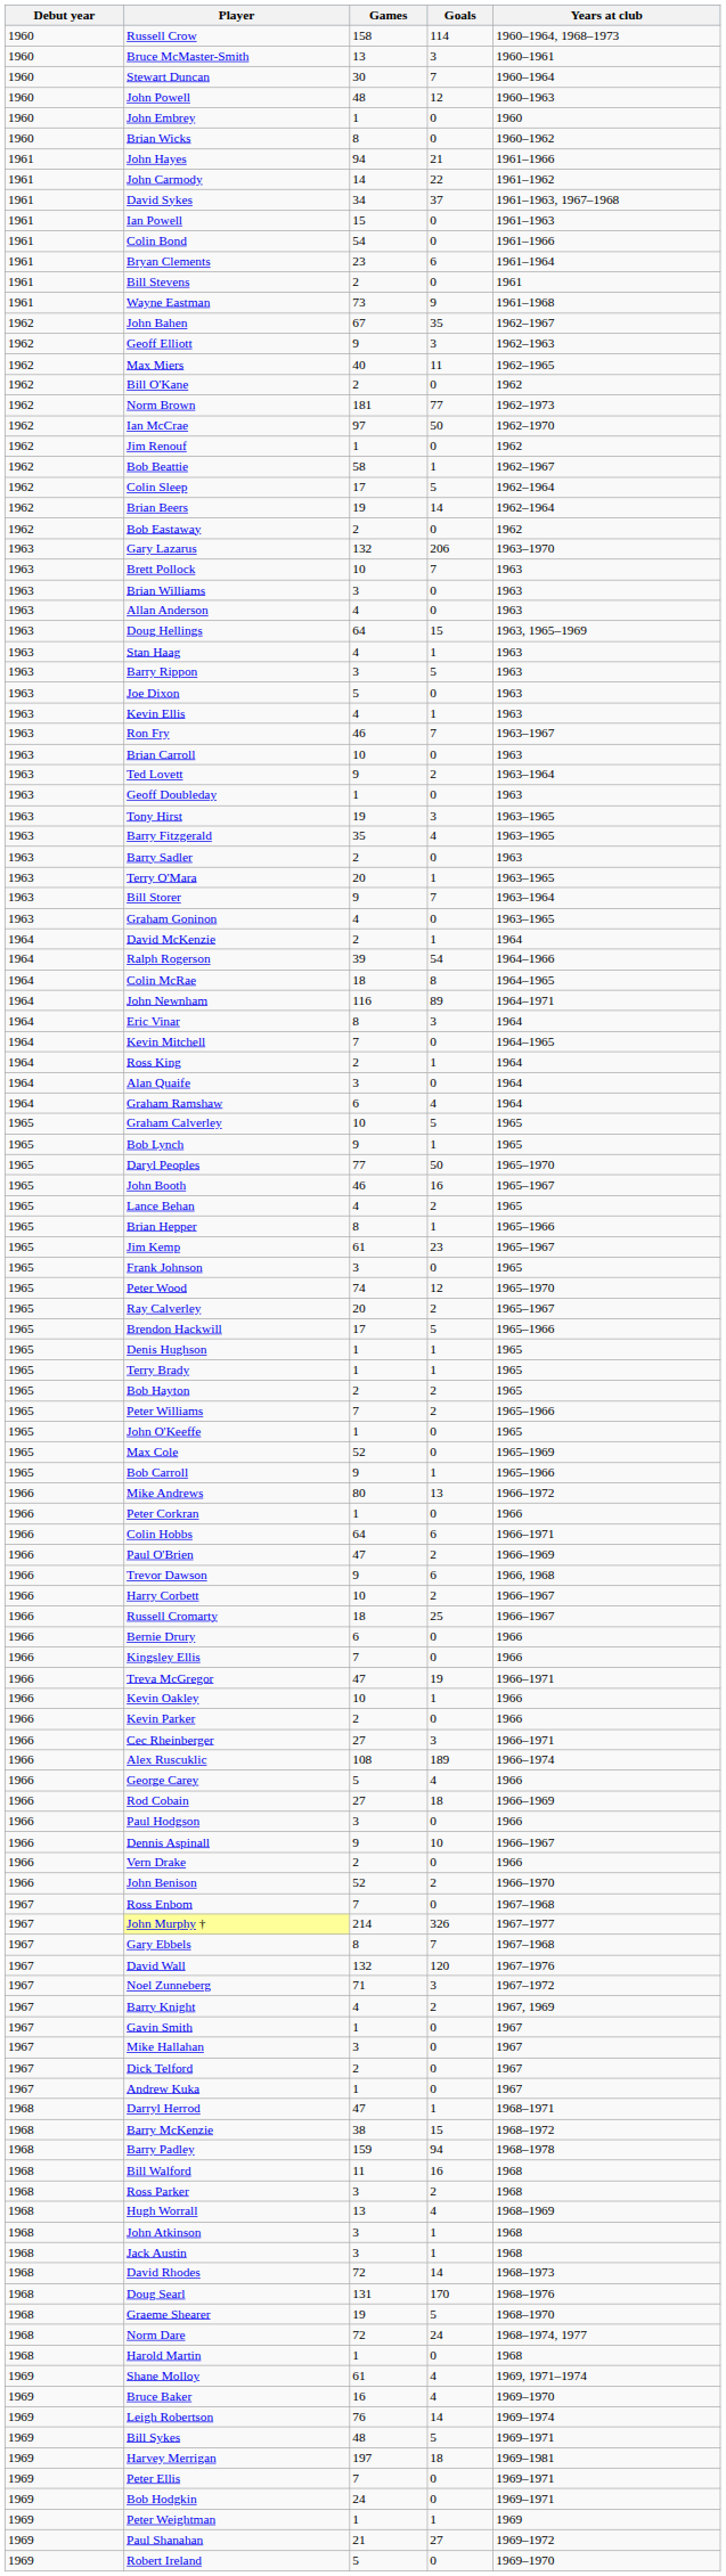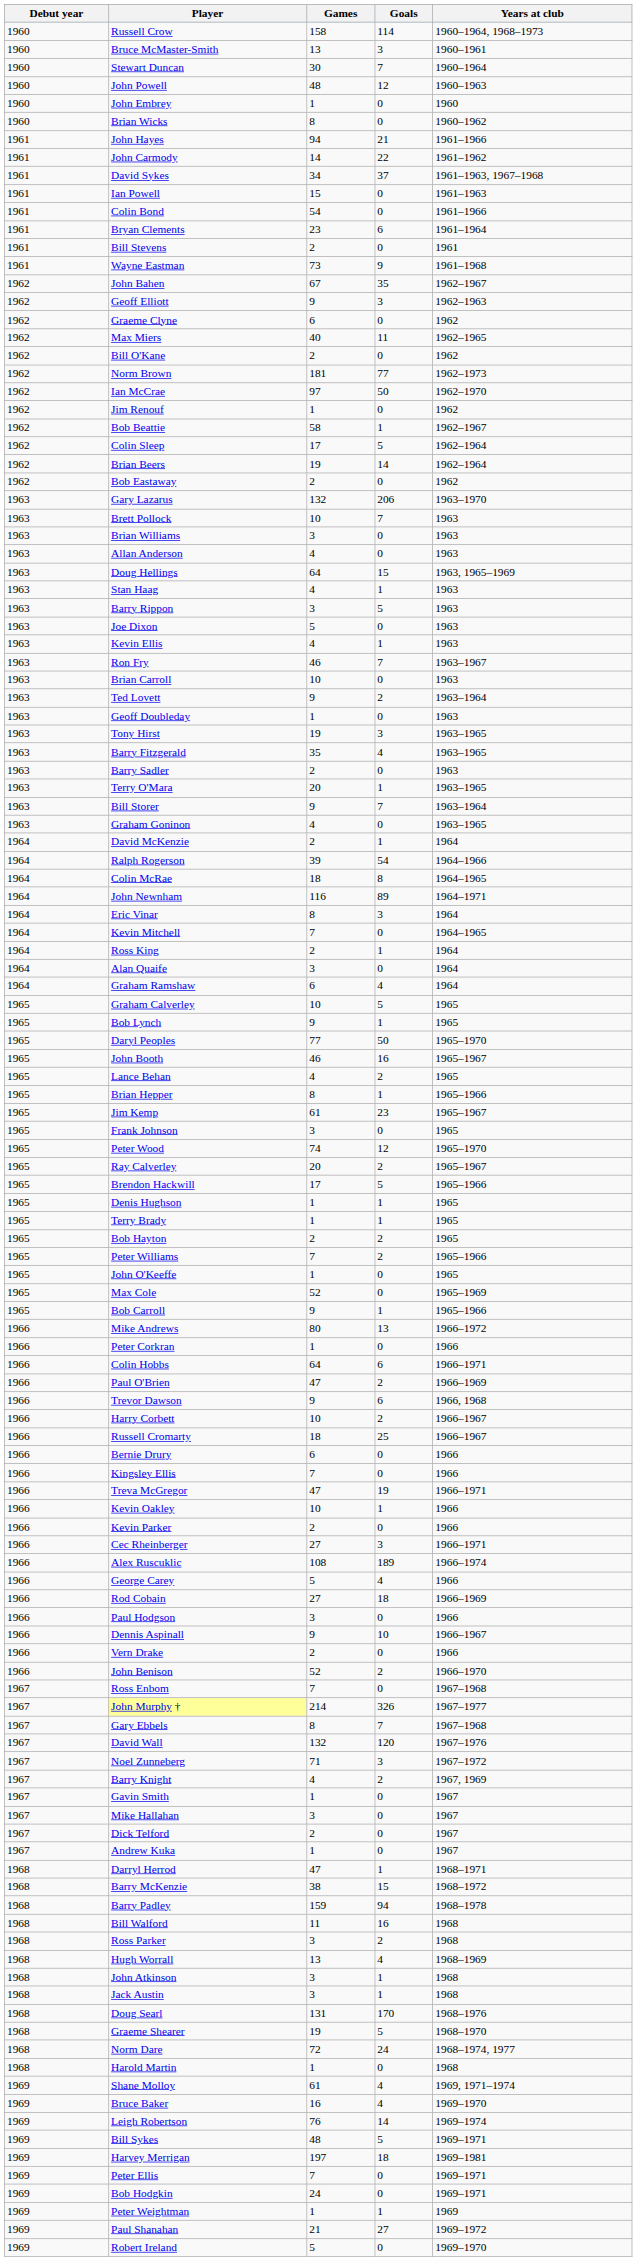 <table class="wikitable sortable" style="width:70%;">
 <tr style="background:#87cefa;">
 <th>Debut year</th>
 <th>Player</th>
 <th>Games</th>
 <th>Goals</th>
 <th>Years at club</th>
 </tr>
 <tr>
 <td>1960</td>
 <td><a href='#'>Russell Crow</a></td>
 <td>158</td>
 <td>114</td>
 <td>1960–1964, 1968–1973</td>
 </tr>
 <tr>
 <td>1960</td>
 <td><a href='#'>Bruce McMaster-Smith</a></td>
 <td>13</td>
 <td>3</td>
 <td>1960–1961</td>
 </tr>
 <tr>
 <td>1960</td>
 <td><a href='#'>Stewart Duncan</a></td>
 <td>30</td>
 <td>7</td>
 <td>1960–1964</td>
 </tr>
 <tr>
 <td>1960</td>
 <td><a href='#'>John Powell</a></td>
 <td>48</td>
 <td>12</td>
 <td>1960–1963</td>
 </tr>
 <tr>
 <td>1960</td>
 <td><a href='#'>John Embrey</a></td>
 <td>1</td>
 <td>0</td>
 <td>1960</td>
 </tr>
 <tr>
 <td>1960</td>
 <td><a href='#'>Brian Wicks</a></td>
 <td>8</td>
 <td>0</td>
 <td>1960–1962</td>
 </tr>
 <tr>
 <td>1961</td>
 <td><a href='#'>John Hayes</a></td>
 <td>94</td>
 <td>21</td>
 <td>1961–1966</td>
 </tr>
 <tr>
 <td>1961</td>
 <td><a href='#'>John Carmody</a></td>
 <td>14</td>
 <td>22</td>
 <td>1961–1962</td>
 </tr>
 <tr>
 <td>1961</td>
 <td><a href='#'>David Sykes</a></td>
 <td>34</td>
 <td>37</td>
 <td>1961–1963, 1967–1968</td>
 </tr>
 <tr>
 <td>1961</td>
 <td><a href='#'>Ian Powell</a></td>
 <td>15</td>
 <td>0</td>
 <td>1961–1963</td>
 </tr>
 <tr>
 <td>1961</td>
 <td><a href='#'>Colin Bond</a></td>
 <td>54</td>
 <td>0</td>
 <td>1961–1966</td>
 </tr>
 <tr>
 <td>1961</td>
 <td><a href='#'>Bryan Clements</a></td>
 <td>23</td>
 <td>6</td>
 <td>1961–1964</td>
 </tr>
 <tr>
 <td>1961</td>
 <td><a href='#'>Bill Stevens</a></td>
 <td>2</td>
 <td>0</td>
 <td>1961</td>
 </tr>
 <tr>
 <td>1961</td>
 <td><a href='#'>Wayne Eastman</a></td>
 <td>73</td>
 <td>9</td>
 <td>1961–1968</td>
 </tr>
 <tr>
 <td>1962</td>
 <td><a href='#'>John Bahen</a></td>
 <td>67</td>
 <td>35</td>
 <td>1962–1967</td>
 </tr>
 <tr>
 <td>1962</td>
 <td><a href='#'>Geoff Elliott</a></td>
 <td>9</td>
 <td>3</td>
 <td>1962–1963</td>
+</tr>
+<tr>
+<td>1962</td>
+<td><a href='#'>Graeme Clyne</a></td>
+<td>6</td>
+<td>0</td>
+<td>1962</td>
 </tr>
 <tr>
 <td>1962</td>
 <td><a href='#'>Max Miers</a></td>
 <td>40</td>
 <td>11</td>
 <td>1962–1965</td>
 </tr>
 <tr>
 <td>1962</td>
 <td><a href='#'>Bill O'Kane</a></td>
 <td>2</td>
 <td>0</td>
 <td>1962</td>
 </tr>
 <tr>
 <td>1962</td>
 <td><a href='#'>Norm Brown</a></td>
 <td>181</td>
 <td>77</td>
 <td>1962–1973</td>
 </tr>
 <tr>
 <td>1962</td>
 <td><a href='#'>Ian McCrae</a></td>
 <td>97</td>
 <td>50</td>
 <td>1962–1970</td>
 </tr>
 <tr>
 <td>1962</td>
 <td><a href='#'>Jim Renouf</a></td>
 <td>1</td>
 <td>0</td>
 <td>1962</td>
 </tr>
 <tr>
 <td>1962</td>
 <td><a href='#'>Bob Beattie</a></td>
 <td>58</td>
 <td>1</td>
 <td>1962–1967</td>
 </tr>
 <tr>
 <td>1962</td>
 <td><a href='#'>Colin Sleep</a></td>
 <td>17</td>
 <td>5</td>
 <td>1962–1964</td>
 </tr>
 <tr>
 <td>1962</td>
 <td><a href='#'>Brian Beers</a></td>
 <td>19</td>
 <td>14</td>
 <td>1962–1964</td>
 </tr>
 <tr>
 <td>1962</td>
 <td><a href='#'>Bob Eastaway</a></td>
 <td>2</td>
 <td>0</td>
 <td>1962</td>
 </tr>
 <tr>
 <td>1963</td>
 <td><a href='#'>Gary Lazarus</a></td>
 <td>132</td>
 <td>206</td>
 <td>1963–1970</td>
 </tr>
 <tr>
 <td>1963</td>
 <td><a href='#'>Brett Pollock</a></td>
 <td>10</td>
 <td>7</td>
 <td>1963</td>
 </tr>
 <tr>
 <td>1963</td>
 <td><a href='#'>Brian Williams</a></td>
 <td>3</td>
 <td>0</td>
 <td>1963</td>
 </tr>
 <tr>
 <td>1963</td>
 <td><a href='#'>Allan Anderson</a></td>
 <td>4</td>
 <td>0</td>
 <td>1963</td>
 </tr>
 <tr>
 <td>1963</td>
 <td><a href='#'>Doug Hellings</a></td>
 <td>64</td>
 <td>15</td>
 <td>1963, 1965–1969</td>
 </tr>
 <tr>
 <td>1963</td>
 <td><a href='#'>Stan Haag</a></td>
 <td>4</td>
 <td>1</td>
 <td>1963</td>
 </tr>
 <tr>
 <td>1963</td>
 <td><a href='#'>Barry Rippon</a></td>
 <td>3</td>
 <td>5</td>
 <td>1963</td>
 </tr>
 <tr>
 <td>1963</td>
 <td><a href='#'>Joe Dixon</a></td>
 <td>5</td>
 <td>0</td>
 <td>1963</td>
 </tr>
 <tr>
 <td>1963</td>
 <td><a href='#'>Kevin Ellis</a></td>
 <td>4</td>
 <td>1</td>
 <td>1963</td>
 </tr>
 <tr>
 <td>1963</td>
 <td><a href='#'>Ron Fry</a></td>
 <td>46</td>
 <td>7</td>
 <td>1963–1967</td>
 </tr>
 <tr>
 <td>1963</td>
 <td><a href='#'>Brian Carroll</a></td>
 <td>10</td>
 <td>0</td>
 <td>1963</td>
 </tr>
 <tr>
 <td>1963</td>
 <td><a href='#'>Ted Lovett</a></td>
 <td>9</td>
 <td>2</td>
 <td>1963–1964</td>
 </tr>
 <tr>
 <td>1963</td>
 <td><a href='#'>Geoff Doubleday</a></td>
 <td>1</td>
 <td>0</td>
 <td>1963</td>
 </tr>
 <tr>
 <td>1963</td>
 <td><a href='#'>Tony Hirst</a></td>
 <td>19</td>
 <td>3</td>
 <td>1963–1965</td>
 </tr>
 <tr>
 <td>1963</td>
 <td><a href='#'>Barry Fitzgerald</a></td>
 <td>35</td>
 <td>4</td>
 <td>1963–1965</td>
 </tr>
 <tr>
 <td>1963</td>
 <td><a href='#'>Barry Sadler</a></td>
 <td>2</td>
 <td>0</td>
 <td>1963</td>
 </tr>
 <tr>
 <td>1963</td>
 <td><a href='#'>Terry O'Mara</a></td>
 <td>20</td>
 <td>1</td>
 <td>1963–1965</td>
 </tr>
 <tr>
 <td>1963</td>
 <td><a href='#'>Bill Storer</a></td>
 <td>9</td>
 <td>7</td>
 <td>1963–1964</td>
 </tr>
 <tr>
 <td>1963</td>
 <td><a href='#'>Graham Goninon</a></td>
 <td>4</td>
 <td>0</td>
 <td>1963–1965</td>
 </tr>
 <tr>
 <td>1964</td>
 <td><a href='#'>David McKenzie</a></td>
 <td>2</td>
 <td>1</td>
 <td>1964</td>
 </tr>
 <tr>
 <td>1964</td>
 <td><a href='#'>Ralph Rogerson</a></td>
 <td>39</td>
 <td>54</td>
 <td>1964–1966</td>
 </tr>
 <tr>
 <td>1964</td>
 <td><a href='#'>Colin McRae</a></td>
 <td>18</td>
 <td>8</td>
 <td>1964–1965</td>
 </tr>
 <tr>
 <td>1964</td>
 <td><a href='#'>John Newnham</a></td>
 <td>116</td>
 <td>89</td>
 <td>1964–1971</td>
 </tr>
 <tr>
 <td>1964</td>
 <td><a href='#'>Eric Vinar</a></td>
 <td>8</td>
 <td>3</td>
 <td>1964</td>
 </tr>
 <tr>
 <td>1964</td>
 <td><a href='#'>Kevin Mitchell</a></td>
 <td>7</td>
 <td>0</td>
 <td>1964–1965</td>
 </tr>
 <tr>
 <td>1964</td>
 <td><a href='#'>Ross King</a></td>
 <td>2</td>
 <td>1</td>
 <td>1964</td>
 </tr>
 <tr>
 <td>1964</td>
 <td><a href='#'>Alan Quaife</a></td>
 <td>3</td>
 <td>0</td>
 <td>1964</td>
 </tr>
 <tr>
 <td>1964</td>
 <td><a href='#'>Graham Ramshaw</a></td>
 <td>6</td>
 <td>4</td>
 <td>1964</td>
 </tr>
 <tr>
 <td>1965</td>
 <td><a href='#'>Graham Calverley</a></td>
 <td>10</td>
 <td>5</td>
 <td>1965</td>
 </tr>
 <tr>
 <td>1965</td>
 <td><a href='#'>Bob Lynch</a></td>
 <td>9</td>
 <td>1</td>
 <td>1965</td>
 </tr>
 <tr>
 <td>1965</td>
 <td><a href='#'>Daryl Peoples</a></td>
 <td>77</td>
 <td>50</td>
 <td>1965–1970</td>
 </tr>
 <tr>
 <td>1965</td>
 <td><a href='#'>John Booth</a></td>
 <td>46</td>
 <td>16</td>
 <td>1965–1967</td>
 </tr>
 <tr>
 <td>1965</td>
 <td><a href='#'>Lance Behan</a></td>
 <td>4</td>
 <td>2</td>
 <td>1965</td>
 </tr>
 <tr>
 <td>1965</td>
 <td><a href='#'>Brian Hepper</a></td>
 <td>8</td>
 <td>1</td>
 <td>1965–1966</td>
 </tr>
 <tr>
 <td>1965</td>
 <td><a href='#'>Jim Kemp</a></td>
 <td>61</td>
 <td>23</td>
 <td>1965–1967</td>
 </tr>
 <tr>
 <td>1965</td>
 <td><a href='#'>Frank Johnson</a></td>
 <td>3</td>
 <td>0</td>
 <td>1965</td>
 </tr>
 <tr>
 <td>1965</td>
 <td><a href='#'>Peter Wood</a></td>
 <td>74</td>
 <td>12</td>
 <td>1965–1970</td>
 </tr>
 <tr>
 <td>1965</td>
 <td><a href='#'>Ray Calverley</a></td>
 <td>20</td>
 <td>2</td>
 <td>1965–1967</td>
 </tr>
 <tr>
 <td>1965</td>
 <td><a href='#'>Brendon Hackwill</a></td>
 <td>17</td>
 <td>5</td>
 <td>1965–1966</td>
 </tr>
 <tr>
 <td>1965</td>
 <td><a href='#'>Denis Hughson</a></td>
 <td>1</td>
 <td>1</td>
 <td>1965</td>
 </tr>
 <tr>
 <td>1965</td>
 <td><a href='#'>Terry Brady</a></td>
 <td>1</td>
 <td>1</td>
 <td>1965</td>
 </tr>
 <tr>
 <td>1965</td>
 <td><a href='#'>Bob Hayton</a></td>
 <td>2</td>
 <td>2</td>
 <td>1965</td>
 </tr>
 <tr>
 <td>1965</td>
 <td><a href='#'>Peter Williams</a></td>
 <td>7</td>
 <td>2</td>
 <td>1965–1966</td>
 </tr>
 <tr>
 <td>1965</td>
 <td><a href='#'>John O'Keeffe</a></td>
 <td>1</td>
 <td>0</td>
 <td>1965</td>
 </tr>
 <tr>
 <td>1965</td>
 <td><a href='#'>Max Cole</a></td>
 <td>52</td>
 <td>0</td>
 <td>1965–1969</td>
 </tr>
 <tr>
 <td>1965</td>
 <td><a href='#'>Bob Carroll</a></td>
 <td>9</td>
 <td>1</td>
 <td>1965–1966</td>
 </tr>
 <tr>
 <td>1966</td>
 <td><a href='#'>Mike Andrews</a></td>
 <td>80</td>
 <td>13</td>
 <td>1966–1972</td>
 </tr>
 <tr>
 <td>1966</td>
 <td><a href='#'>Peter Corkran</a></td>
 <td>1</td>
 <td>0</td>
 <td>1966</td>
 </tr>
 <tr>
 <td>1966</td>
 <td><a href='#'>Colin Hobbs</a></td>
 <td>64</td>
 <td>6</td>
 <td>1966–1971</td>
 </tr>
 <tr>
 <td>1966</td>
 <td><a href='#'>Paul O'Brien</a></td>
 <td>47</td>
 <td>2</td>
 <td>1966–1969</td>
 </tr>
 <tr>
 <td>1966</td>
 <td><a href='#'>Trevor Dawson</a></td>
 <td>9</td>
 <td>6</td>
 <td>1966, 1968</td>
 </tr>
 <tr>
 <td>1966</td>
 <td><a href='#'>Harry Corbett</a></td>
 <td>10</td>
 <td>2</td>
 <td>1966–1967</td>
 </tr>
 <tr>
 <td>1966</td>
 <td><a href='#'>Russell Cromarty</a></td>
 <td>18</td>
 <td>25</td>
 <td>1966–1967</td>
 </tr>
 <tr>
 <td>1966</td>
 <td><a href='#'>Bernie Drury</a></td>
 <td>6</td>
 <td>0</td>
 <td>1966</td>
 </tr>
 <tr>
 <td>1966</td>
 <td><a href='#'>Kingsley Ellis</a></td>
 <td>7</td>
 <td>0</td>
 <td>1966</td>
 </tr>
 <tr>
 <td>1966</td>
 <td><a href='#'>Treva McGregor</a></td>
 <td>47</td>
 <td>19</td>
 <td>1966–1971</td>
 </tr>
 <tr>
 <td>1966</td>
 <td><a href='#'>Kevin Oakley</a></td>
 <td>10</td>
 <td>1</td>
 <td>1966</td>
 </tr>
 <tr>
 <td>1966</td>
 <td><a href='#'>Kevin Parker</a></td>
 <td>2</td>
 <td>0</td>
 <td>1966</td>
 </tr>
 <tr>
 <td>1966</td>
 <td><a href='#'>Cec Rheinberger</a></td>
 <td>27</td>
 <td>3</td>
 <td>1966–1971</td>
 </tr>
 <tr>
 <td>1966</td>
 <td><a href='#'>Alex Ruscuklic</a></td>
 <td>108</td>
 <td>189</td>
 <td>1966–1974</td>
 </tr>
 <tr>
 <td>1966</td>
 <td><a href='#'>George Carey</a></td>
 <td>5</td>
 <td>4</td>
 <td>1966</td>
 </tr>
 <tr>
 <td>1966</td>
 <td><a href='#'>Rod Cobain</a></td>
 <td>27</td>
 <td>18</td>
 <td>1966–1969</td>
 </tr>
 <tr>
 <td>1966</td>
 <td><a href='#'>Paul Hodgson</a></td>
 <td>3</td>
 <td>0</td>
 <td>1966</td>
 </tr>
 <tr>
 <td>1966</td>
 <td><a href='#'>Dennis Aspinall</a></td>
 <td>9</td>
 <td>10</td>
 <td>1966–1967</td>
 </tr>
 <tr>
 <td>1966</td>
 <td><a href='#'>Vern Drake</a></td>
 <td>2</td>
 <td>0</td>
 <td>1966</td>
 </tr>
 <tr>
 <td>1966</td>
 <td><a href='#'>John Benison</a></td>
 <td>52</td>
 <td>2</td>
 <td>1966–1970</td>
 </tr>
 <tr>
 <td>1967</td>
 <td><a href='#'>Ross Enbom</a></td>
 <td>7</td>
 <td>0</td>
 <td>1967–1968</td>
 </tr>
 <tr>
 <td>1967</td>
 <td style="background:#FFFF99"><a href='#'>John Murphy</a> †</td>
 <td>214</td>
 <td>326</td>
 <td>1967–1977</td>
 </tr>
 <tr>
 <td>1967</td>
 <td><a href='#'>Gary Ebbels</a></td>
 <td>8</td>
 <td>7</td>
 <td>1967–1968</td>
 </tr>
 <tr>
 <td>1967</td>
 <td><a href='#'>David Wall</a></td>
 <td>132</td>
 <td>120</td>
 <td>1967–1976</td>
 </tr>
 <tr>
 <td>1967</td>
 <td><a href='#'>Noel Zunneberg</a></td>
 <td>71</td>
 <td>3</td>
 <td>1967–1972</td>
 </tr>
 <tr>
 <td>1967</td>
 <td><a href='#'>Barry Knight</a></td>
 <td>4</td>
 <td>2</td>
 <td>1967, 1969</td>
 </tr>
 <tr>
 <td>1967</td>
 <td><a href='#'>Gavin Smith</a></td>
 <td>1</td>
 <td>0</td>
 <td>1967</td>
 </tr>
 <tr>
 <td>1967</td>
 <td><a href='#'>Mike Hallahan</a></td>
 <td>3</td>
 <td>0</td>
 <td>1967</td>
 </tr>
 <tr>
 <td>1967</td>
 <td><a href='#'>Dick Telford</a></td>
 <td>2</td>
 <td>0</td>
 <td>1967</td>
 </tr>
 <tr>
 <td>1967</td>
 <td><a href='#'>Andrew Kuka</a></td>
 <td>1</td>
 <td>0</td>
 <td>1967</td>
 </tr>
 <tr>
 <td>1968</td>
 <td><a href='#'>Darryl Herrod</a></td>
 <td>47</td>
 <td>1</td>
 <td>1968–1971</td>
 </tr>
 <tr>
 <td>1968</td>
 <td><a href='#'>Barry McKenzie</a></td>
 <td>38</td>
 <td>15</td>
 <td>1968–1972</td>
 </tr>
 <tr>
 <td>1968</td>
 <td><a href='#'>Barry Padley</a></td>
 <td>159</td>
 <td>94</td>
 <td>1968–1978</td>
 </tr>
 <tr>
 <td>1968</td>
 <td><a href='#'>Bill Walford</a></td>
 <td>11</td>
 <td>16</td>
 <td>1968</td>
 </tr>
 <tr>
 <td>1968</td>
 <td><a href='#'>Ross Parker</a></td>
 <td>3</td>
 <td>2</td>
 <td>1968</td>
 </tr>
 <tr>
 <td>1968</td>
 <td><a href='#'>Hugh Worrall</a></td>
 <td>13</td>
 <td>4</td>
 <td>1968–1969</td>
 </tr>
 <tr>
 <td>1968</td>
 <td><a href='#'>John Atkinson</a></td>
 <td>3</td>
 <td>1</td>
 <td>1968</td>
 </tr>
 <tr>
 <td>1968</td>
 <td><a href='#'>Jack Austin</a></td>
 <td>3</td>
 <td>1</td>
 <td>1968</td>
 </tr>
 <tr>
 <td>1968</td>
-<td><a href='#'>David Rhodes</a></td>
-<td>72</td>
-<td>14</td>
-<td>1968–1973</td>
-</tr>
-<tr>
-<td>1968</td>
 <td><a href='#'>Doug Searl</a></td>
 <td>131</td>
 <td>170</td>
 <td>1968–1976</td>
 </tr>
 <tr>
 <td>1968</td>
 <td><a href='#'>Graeme Shearer</a></td>
 <td>19</td>
 <td>5</td>
 <td>1968–1970</td>
 </tr>
 <tr>
 <td>1968</td>
 <td><a href='#'>Norm Dare</a></td>
 <td>72</td>
 <td>24</td>
 <td>1968–1974, 1977</td>
 </tr>
 <tr>
 <td>1968</td>
 <td><a href='#'>Harold Martin</a></td>
 <td>1</td>
 <td>0</td>
 <td>1968</td>
 </tr>
 <tr>
 <td>1969</td>
 <td><a href='#'>Shane Molloy</a></td>
 <td>61</td>
 <td>4</td>
 <td>1969, 1971–1974</td>
 </tr>
 <tr>
 <td>1969</td>
 <td><a href='#'>Bruce Baker</a></td>
 <td>16</td>
 <td>4</td>
 <td>1969–1970</td>
 </tr>
 <tr>
 <td>1969</td>
 <td><a href='#'>Leigh Robertson</a></td>
 <td>76</td>
 <td>14</td>
 <td>1969–1974</td>
 </tr>
 <tr>
 <td>1969</td>
 <td><a href='#'>Bill Sykes</a></td>
 <td>48</td>
 <td>5</td>
 <td>1969–1971</td>
 </tr>
 <tr>
 <td>1969</td>
 <td><a href='#'>Harvey Merrigan</a></td>
 <td>197</td>
 <td>18</td>
 <td>1969–1981</td>
 </tr>
 <tr>
 <td>1969</td>
 <td><a href='#'>Peter Ellis</a></td>
 <td>7</td>
 <td>0</td>
 <td>1969–1971</td>
 </tr>
 <tr>
 <td>1969</td>
 <td><a href='#'>Bob Hodgkin</a></td>
 <td>24</td>
 <td>0</td>
 <td>1969–1971</td>
 </tr>
 <tr>
 <td>1969</td>
 <td><a href='#'>Peter Weightman</a></td>
 <td>1</td>
 <td>1</td>
 <td>1969</td>
 </tr>
 <tr>
 <td>1969</td>
 <td><a href='#'>Paul Shanahan</a></td>
 <td>21</td>
 <td>27</td>
 <td>1969–1972</td>
 </tr>
 <tr>
 <td>1969</td>
 <td><a href='#'>Robert Ireland</a></td>
 <td>5</td>
 <td>0</td>
 <td>1969–1970</td>
 </tr>
 </table>
